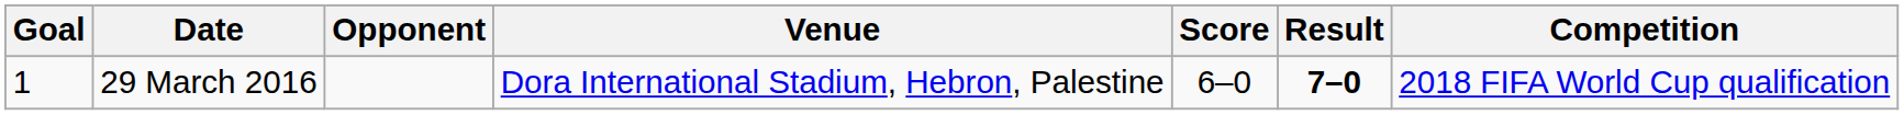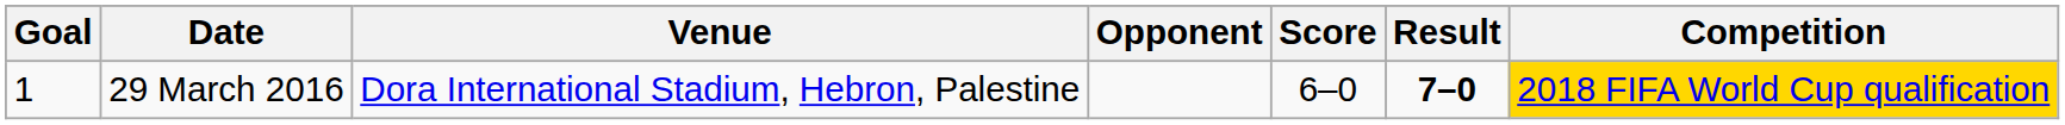 <table class="wikitable plainrowheaders sortable">
 <tr>
 <th>Goal</th>
 <th>Date</th>
+<th>Venue</th>
 <th>Opponent</th>
-<th>Venue</th>
 <th>Score</th>
 <th>Result</th>
 <th>Competition</th>
 </tr>
 <tr>
 <td>1</td>
 <td>29 March 2016</td>
+<td><a href='#'>Dora International Stadium</a>, <a href='#'>Hebron</a>, Palestine</td>
 <td></td>
-<td><a href='#'>Dora International Stadium</a>, <a href='#'>Hebron</a>, Palestine</td>
 <td align=center>6–0</td>
 <td align="center"><strong>7–0</strong></td>
-<td><a href='#'>2018 FIFA World Cup qualification</a></td>
+<td style="background: gold;"><a href='#'>2018 FIFA World Cup qualification</a></td>
 </tr>
 </table>
